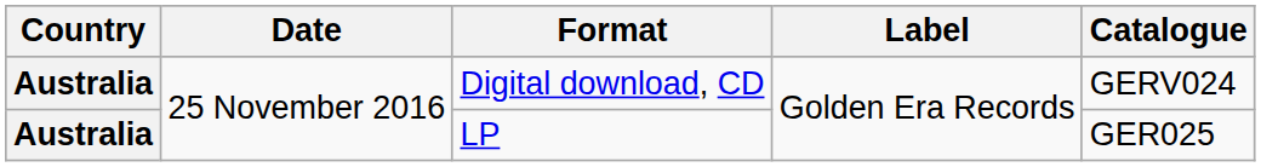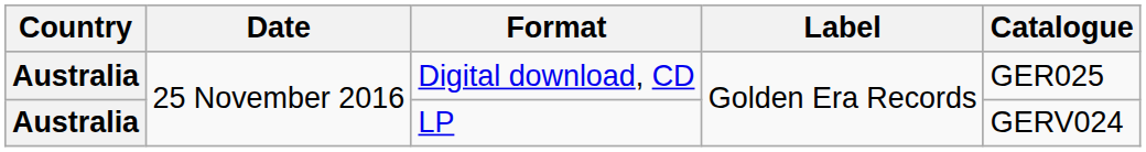 <table class="wikitable plainrowheaders">
 <tr>
 <th scope="col">Country</th>
 <th scope="col">Date</th>
 <th scope="col">Format</th>
 <th scope="col">Label</th>
 <th scope="col">Catalogue</th>
 </tr>
 <tr>
 <th scope="row">Australia</th>
 <td rowspan="2">25 November 2016</td>
 <td><a href='#'>Digital download</a>, <a href='#'>CD</a></td>
 <td rowspan="2">Golden Era Records</td>
-<td>GERV024</td>
+<td>GER025</td>
 </tr>
 <tr>
 <th scope="row">Australia</th>
 <td><a href='#'>LP</a></td>
-<td>GER025</td>
+<td>GERV024</td>
 </tr>
 </table>
